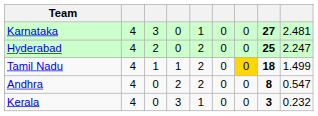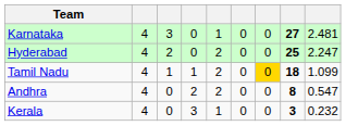 <table class="wikitable" style="text-align:center">
 <tr>
 <th style="width:160px">Team</th>
 <th style="width:25px"></th>
 <th style="width:25px"></th>
 <th style="width:25px"></th>
 <th style="width:25px"></th>
 <th style="width:25px"></th>
 <th style="width:25px"></th>
 <th style="width:25px"></th>
 <th style="width:25px;"></th>
 </tr>
 <tr style="background:#cfc;">
 <td style="text-align:left"><a href='#'>Karnataka</a></td>
 <td>4</td>
 <td>3</td>
 <td>0</td>
 <td>1</td>
 <td>0</td>
 <td>0</td>
 <td><strong>27</strong></td>
 <td>2.481</td>
 </tr>
 <tr style="background:#cfc;">
 <td style="text-align:left"><a href='#'>Hyderabad</a></td>
 <td>4</td>
 <td>2</td>
 <td>0</td>
 <td>2</td>
 <td>0</td>
 <td>0</td>
 <td><strong>25</strong></td>
 <td>2.247</td>
 </tr>
 <tr>
 <td style="text-align:left"><a href='#'>Tamil Nadu</a></td>
 <td>4</td>
 <td>1</td>
 <td>1</td>
 <td>2</td>
 <td>0</td>
 <td style="background: gold;">0</td>
 <td><strong>18</strong></td>
-<td>1.499</td>
+<td>1.099</td>
 </tr>
 <tr>
 <td style="text-align:left"><a href='#'>Andhra</a></td>
 <td>4</td>
 <td>0</td>
 <td>2</td>
 <td>2</td>
 <td>0</td>
 <td>0</td>
 <td><strong>8</strong></td>
 <td>0.547</td>
 </tr>
 <tr>
 <td style="text-align:left"><a href='#'>Kerala</a></td>
 <td>4</td>
 <td>0</td>
 <td>3</td>
 <td>1</td>
 <td>0</td>
 <td>0</td>
 <td><strong>3</strong></td>
 <td>0.232</td>
 </tr>
 </table>
